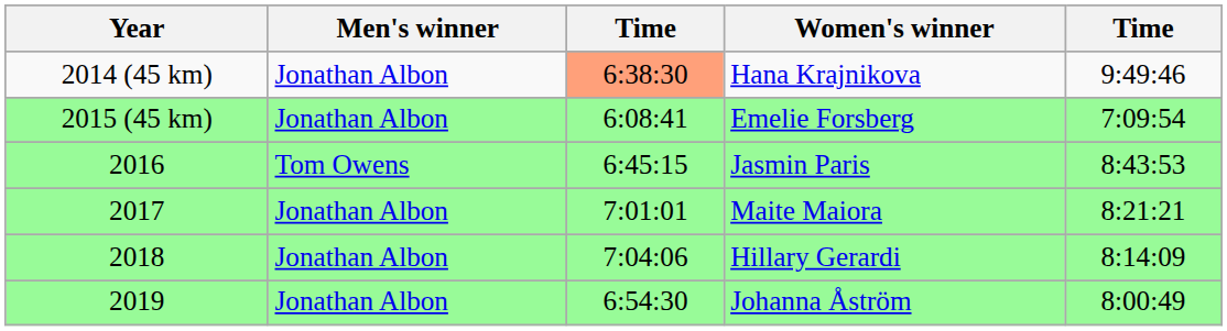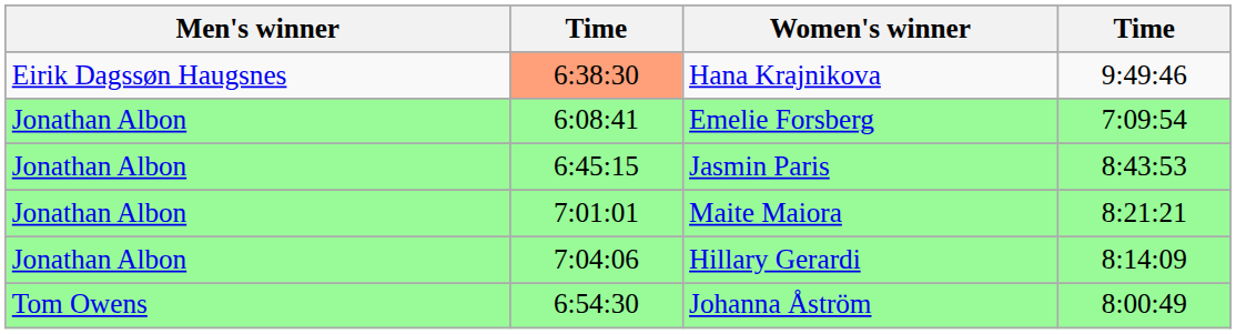 <table class="wikitable" width=50%  style="font-size:90%; text-align:center;">
 <tr>
-<th>Year</th>
 <th>Men's winner</th>
 <th>Time</th>
 <th>Women's winner</th>
 <th>Time</th>
 </tr>
 <tr>
-<td>2014 (45 km)</td>
-<td align=left> <a href='#'>Jonathan Albon</a></td>
+<td align=left> <a href='#'>Eirik Dagssøn Haugsnes</a></td>
 <td style="background: lightsalmon;">6:38:30</td>
 <td align=left> <a href='#'>Hana Krajnikova</a></td>
 <td>9:49:46</td>
 </tr>
 <tr bgcolor=palegreen>
-<td>2015 (45 km)</td>
 <td align=left> <a href='#'>Jonathan Albon</a></td>
 <td>6:08:41</td>
 <td align=left> <a href='#'>Emelie Forsberg</a></td>
 <td>7:09:54</td>
 </tr>
 <tr bgcolor=palegreen>
-<td>2016</td>
-<td align=left> <a href='#'>Tom Owens</a></td>
+<td align=left> <a href='#'>Jonathan Albon</a></td>
 <td>6:45:15</td>
 <td align=left> <a href='#'>Jasmin Paris</a></td>
 <td>8:43:53</td>
 </tr>
 <tr bgcolor=palegreen>
-<td>2017</td>
 <td align=left> <a href='#'>Jonathan Albon</a></td>
 <td>7:01:01</td>
 <td align=left> <a href='#'>Maite Maiora</a></td>
 <td>8:21:21</td>
 </tr>
 <tr bgcolor=palegreen>
-<td>2018</td>
 <td align=left> <a href='#'>Jonathan Albon</a></td>
 <td>7:04:06</td>
 <td align=left> <a href='#'>Hillary Gerardi</a></td>
 <td>8:14:09</td>
 </tr>
 <tr bgcolor=palegreen>
-<td>2019</td>
-<td align=left> <a href='#'>Jonathan Albon</a></td>
+<td align=left> <a href='#'>Tom Owens</a></td>
 <td>6:54:30</td>
 <td align=left> <a href='#'>Johanna Åström</a></td>
 <td>8:00:49</td>
 </tr>
 </table>
